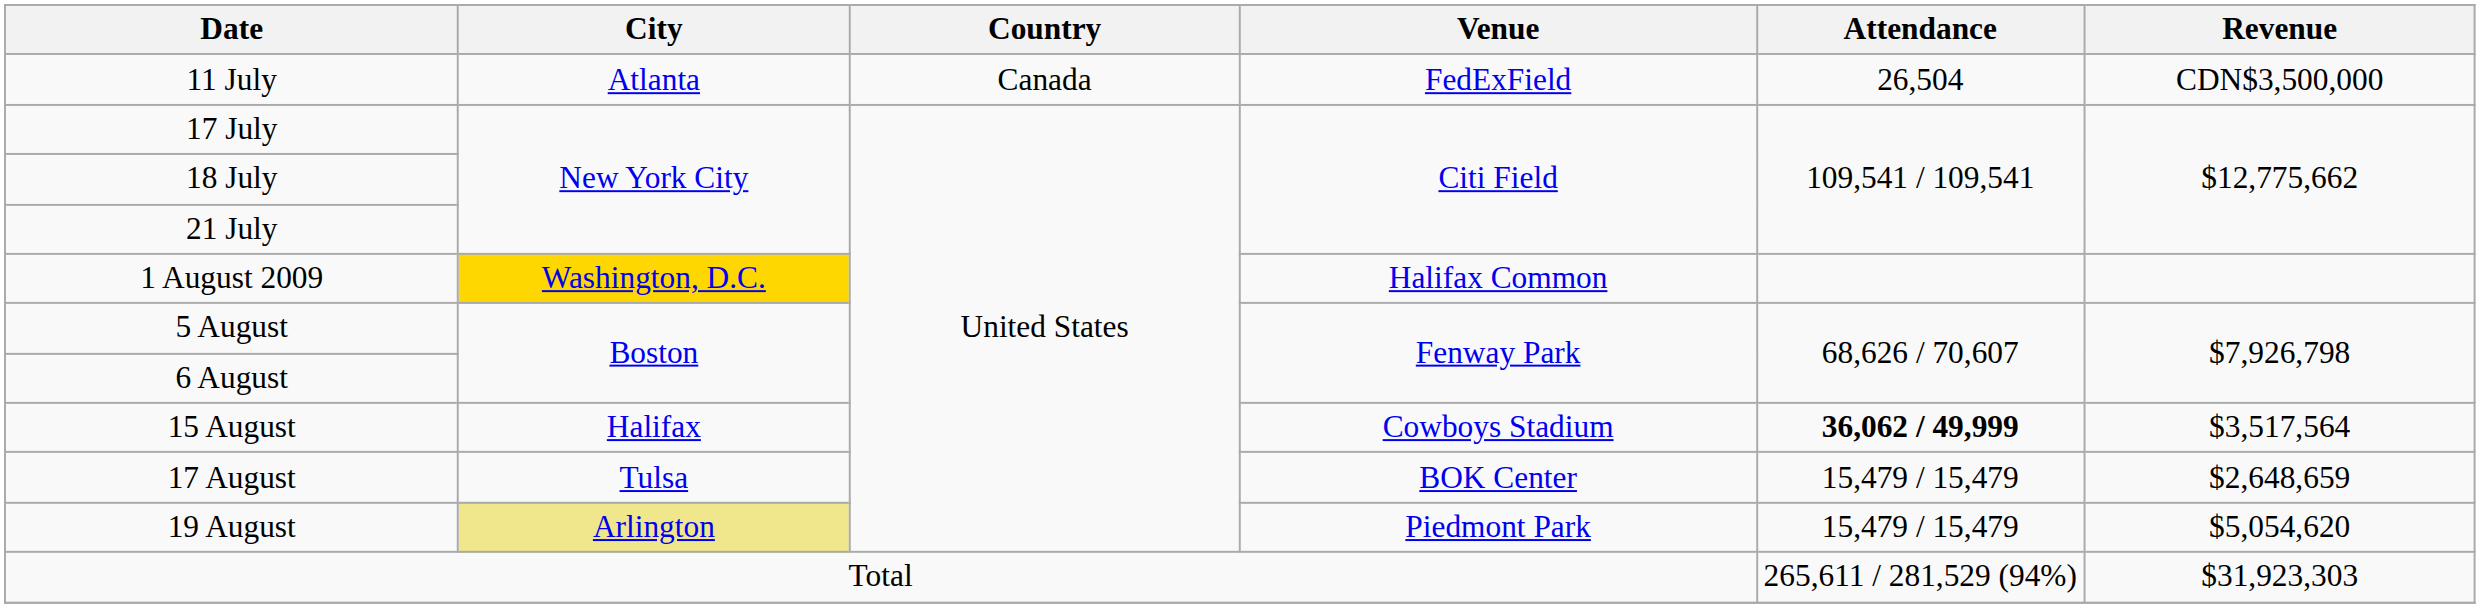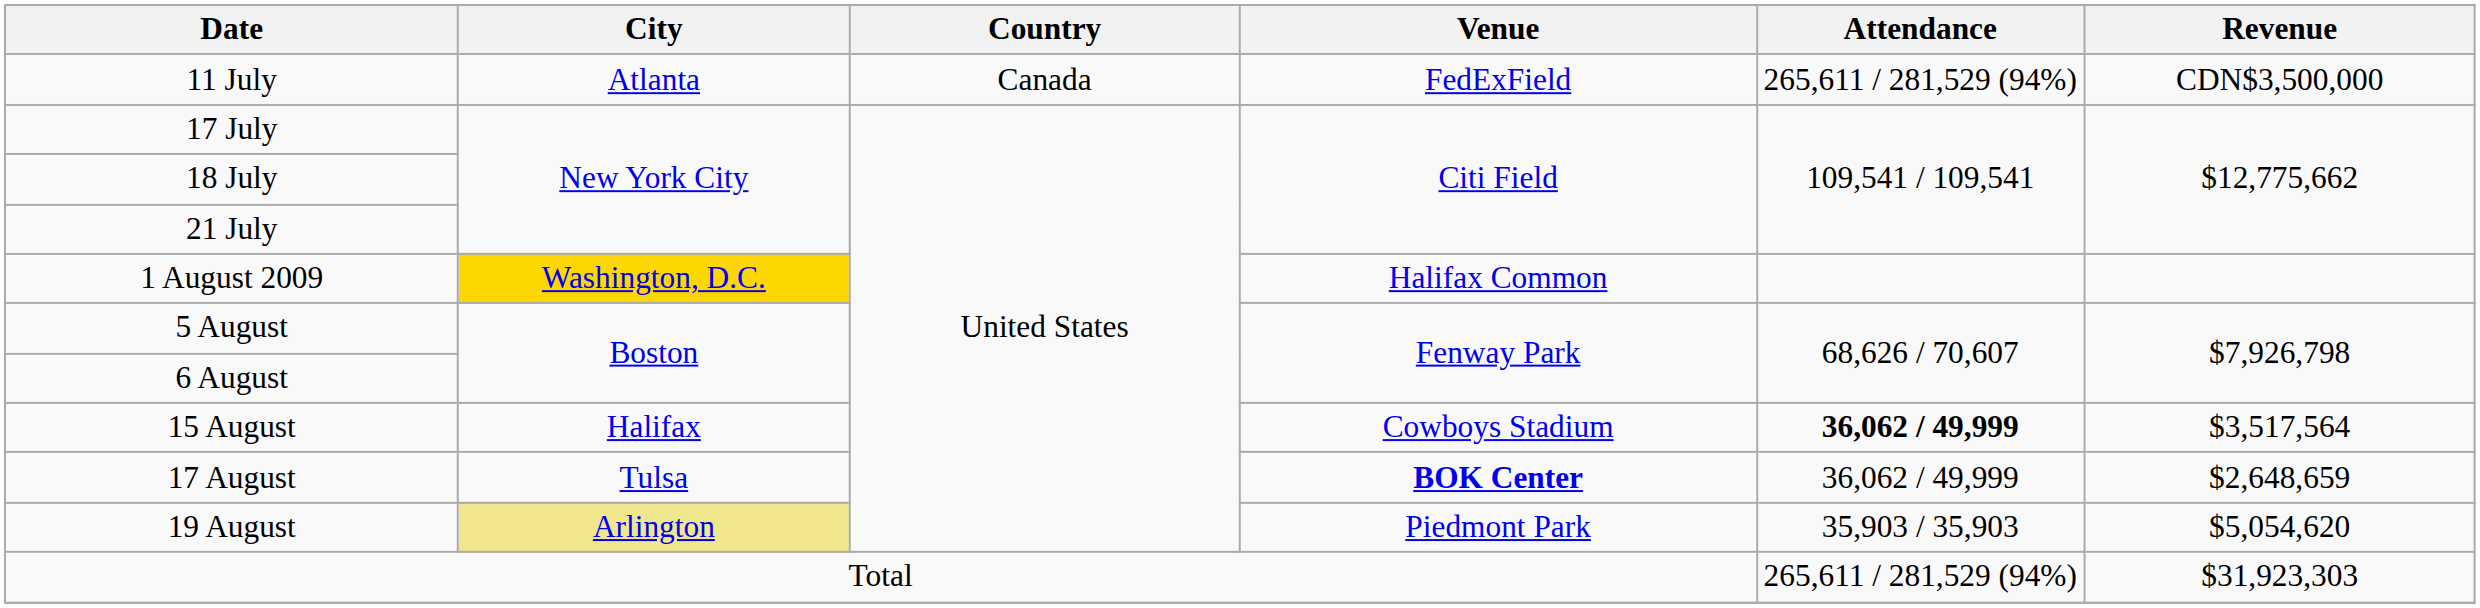 <table class="wikitable" style="text-align:center;">
 <tr>
 <th scope="col" style="width:14em;">Date</th>
 <th scope="col" style="width:12em;">City</th>
 <th scope="col" style="width:12em;">Country</th>
 <th scope="col" style="width:16em;">Venue</th>
 <th scope="col" style="width:10em;">Attendance</th>
 <th scope="col" style="width:12em;">Revenue</th>
 </tr>
 <tr>
 <td>11 July</td>
 <td><a href='#'>Atlanta</a></td>
 <td>Canada</td>
 <td><a href='#'>FedExField</a></td>
-<td>26,504</td>
+<td>265,611 / 281,529 (94%)</td>
 <td>CDN$3,500,000</td>
 </tr>
 <tr>
 <td>17 July</td>
 <td rowspan="3"><a href='#'>New York City</a></td>
 <td rowspan="9">United States</td>
 <td rowspan="3"><a href='#'>Citi Field</a></td>
 <td rowspan="3">109,541 / 109,541</td>
 <td rowspan="3">$12,775,662</td>
 </tr>
 <tr>
 <td>18 July</td>
 </tr>
 <tr>
 <td>21 July</td>
 </tr>
 <tr>
 <td>1 August 2009</td>
 <td style="background: gold;"><a href='#'>Washington, D.C.</a></td>
 <td><a href='#'>Halifax Common</a></td>
 <td></td>
 <td></td>
 </tr>
 <tr>
 <td>5 August</td>
 <td rowspan="2"><a href='#'>Boston</a></td>
 <td rowspan="2"><a href='#'>Fenway Park</a></td>
 <td rowspan="2">68,626 / 70,607</td>
 <td rowspan="2">$7,926,798</td>
 </tr>
 <tr>
 <td>6 August</td>
 </tr>
 <tr>
 <td>15 August</td>
 <td><a href='#'>Halifax</a></td>
 <td><a href='#'>Cowboys Stadium</a></td>
 <td><strong>36,062 / 49,999</strong></td>
 <td>$3,517,564</td>
 </tr>
 <tr>
 <td>17 August</td>
 <td><a href='#'>Tulsa</a></td>
-<td><a href='#'>BOK Center</a></td>
-<td>15,479 / 15,479</td>
+<td><strong><a href='#'>BOK Center</a></strong></td>
+<td>36,062 / 49,999</td>
 <td>$2,648,659</td>
 </tr>
 <tr>
 <td>19 August</td>
 <td style="background: khaki;"><a href='#'>Arlington</a></td>
 <td><a href='#'>Piedmont Park</a></td>
-<td>15,479 / 15,479</td>
+<td>35,903 / 35,903</td>
 <td>$5,054,620</td>
 </tr>
 <tr>
 <td colspan="4">Total</td>
 <td>265,611 / 281,529 (94%)</td>
 <td>$31,923,303</td>
 </tr>
 <tr>
 </tr>
 </table>
